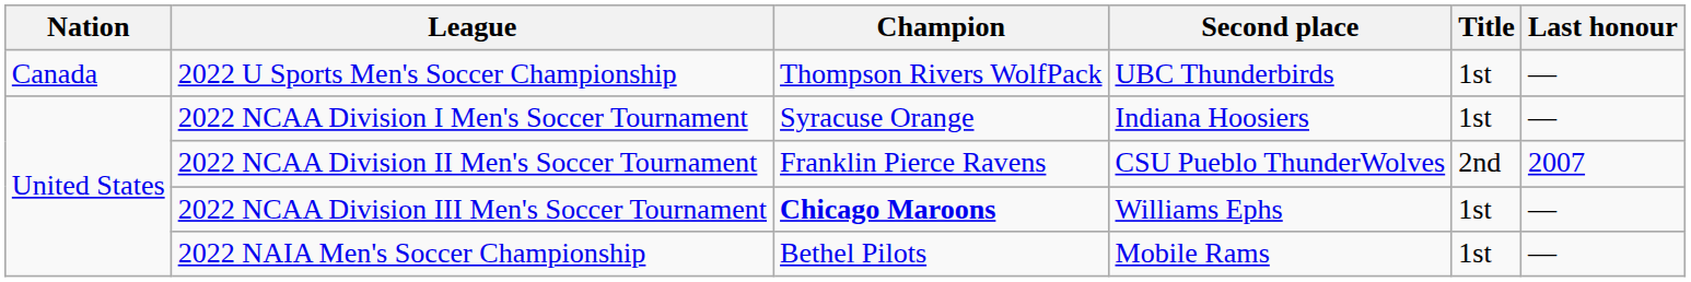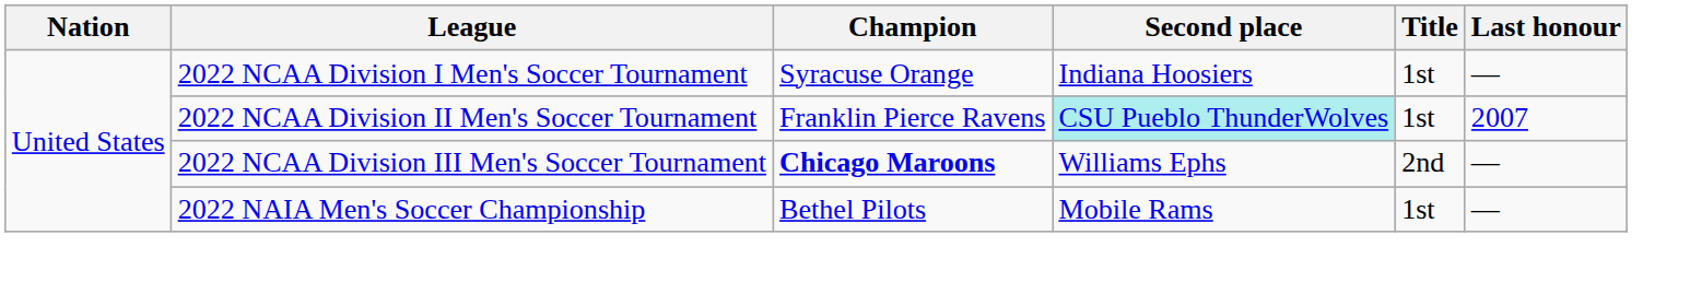 <table class="wikitable sortable">
 <tr>
 <th>Nation</th>
 <th>League</th>
 <th>Champion</th>
 <th>Second place</th>
 <th data-sort-type="number">Title</th>
 <th>Last honour</th>
-</tr>
-<tr>
-<td> <a href='#'>Canada</a></td>
-<td><a href='#'>2022 U Sports Men's Soccer Championship</a></td>
-<td><a href='#'>Thompson Rivers WolfPack</a></td>
-<td><a href='#'>UBC Thunderbirds</a></td>
-<td>1st</td>
-<td>—</td>
 </tr>
 <tr>
 <td rowspan=6> <a href='#'>United States</a></td>
 <td><a href='#'>2022 NCAA Division I Men's Soccer Tournament</a></td>
 <td><a href='#'>Syracuse Orange</a></td>
 <td><a href='#'>Indiana Hoosiers</a></td>
 <td>1st</td>
 <td>—</td>
 </tr>
 <tr>
 <td><a href='#'>2022 NCAA Division II Men's Soccer Tournament</a></td>
 <td><a href='#'>Franklin Pierce Ravens</a></td>
-<td><a href='#'>CSU Pueblo ThunderWolves</a></td>
-<td>2nd</td>
+<td style="background: paleturquoise;"><a href='#'>CSU Pueblo ThunderWolves</a></td>
+<td>1st</td>
 <td><a href='#'>2007</a></td>
 </tr>
 <tr>
 <td><a href='#'>2022 NCAA Division III Men's Soccer Tournament</a></td>
 <td><strong><a href='#'>Chicago Maroons</a></strong></td>
 <td><a href='#'>Williams Ephs</a></td>
-<td>1st</td>
+<td>2nd</td>
 <td>—</td>
 </tr>
 <tr>
 <td><a href='#'>2022 NAIA Men's Soccer Championship</a></td>
 <td><a href='#'>Bethel Pilots</a></td>
 <td><a href='#'>Mobile Rams</a></td>
 <td>1st</td>
 <td>—</td>
 </tr>
 </table>
